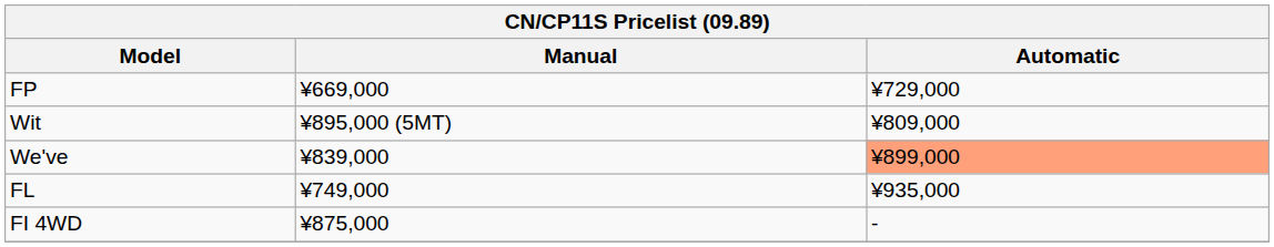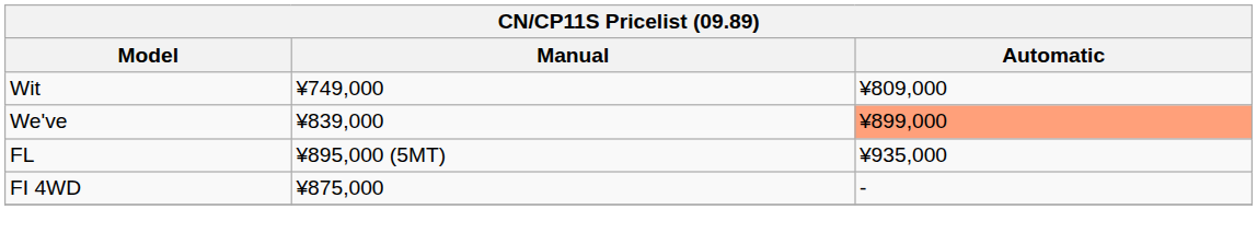 <table class="wikitable" width="60%">
 <tr>
 <th colspan="3"><strong>CN/CP11S Pricelist</strong> (09.89)</th>
 </tr>
 <tr>
 <th>Model</th>
 <th>Manual</th>
 <th>Automatic</th>
 </tr>
 <tr>
-<td>FP</td>
-<td>¥669,000</td>
-<td>¥729,000</td>
-</tr>
-<tr>
 <td>Wit</td>
-<td>¥895,000 (5MT)</td>
+<td>¥749,000</td>
 <td>¥809,000</td>
 </tr>
 <tr>
 <td>We've</td>
 <td>¥839,000</td>
 <td style="background: lightsalmon;">¥899,000</td>
 </tr>
 <tr>
 <td>FL</td>
-<td>¥749,000</td>
+<td>¥895,000 (5MT)</td>
 <td>¥935,000</td>
 </tr>
 <tr>
 <td>FI 4WD</td>
 <td>¥875,000</td>
 <td>-</td>
 </tr>
 <tr>
 </tr>
 </table>
